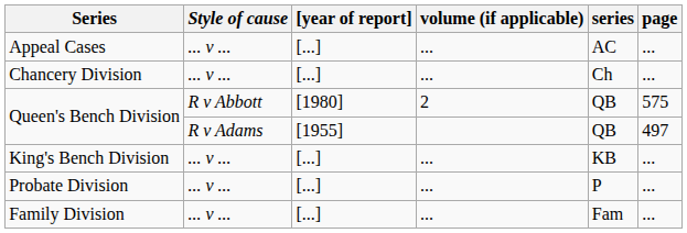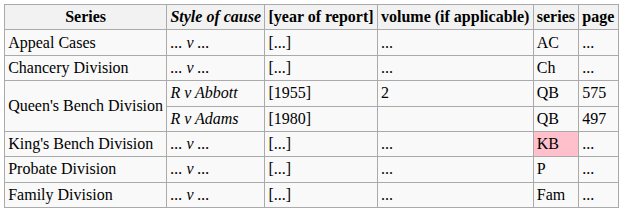 <table class="wikitable">
 <tr>
 <th>Series</th>
 <th><em>Style of cause</em></th>
 <th>[year of report]</th>
 <th>volume (if applicable)</th>
 <th>series</th>
 <th>page</th>
 </tr>
 <tr>
 <td>Appeal Cases</td>
 <td><em>... v ...</em></td>
 <td>[...]</td>
 <td>...</td>
 <td>AC</td>
 <td>...</td>
 </tr>
 <tr>
 <td>Chancery Division</td>
 <td><em>... v ...</em></td>
 <td>[...]</td>
 <td>...</td>
 <td>Ch</td>
 <td>...</td>
 </tr>
 <tr>
 <td rowspan="2">Queen's Bench Division</td>
 <td><em>R v Abbott</em></td>
-<td>[1980]</td>
+<td>[1955]</td>
 <td>2</td>
 <td>QB</td>
 <td>575</td>
 </tr>
 <tr>
 <td><em>R v Adams</em></td>
-<td>[1955]</td>
+<td>[1980]</td>
 <td></td>
 <td>QB</td>
 <td>497</td>
 </tr>
 <tr>
 <td>King's Bench Division</td>
 <td><em>... v ...</em></td>
 <td>[...]</td>
 <td>...</td>
-<td>KB</td>
+<td style="background: pink;">KB</td>
 <td>...</td>
 </tr>
 <tr>
 <td>Probate Division</td>
 <td><em>... v ...</em></td>
 <td>[...]</td>
 <td>...</td>
 <td>P</td>
 <td>...</td>
 </tr>
 <tr>
 <td>Family Division</td>
 <td><em>... v ...</em></td>
 <td>[...]</td>
 <td>...</td>
 <td>Fam</td>
 <td>...</td>
 </tr>
 </table>
